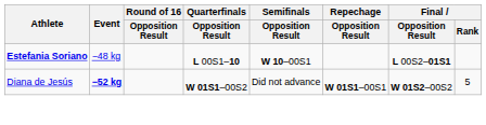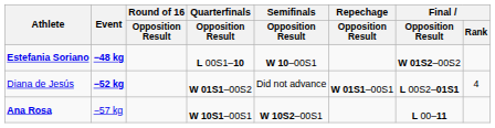 <table class="wikitable" style="font-size:90%">
 <tr>
 <th rowspan=2>Athlete</th>
 <th rowspan=2>Event</th>
 <th>Round of 16</th>
 <th>Quarterfinals</th>
 <th>Semifinals</th>
 <th>Repechage</th>
 <th colspan=2>Final / </th>
 </tr>
 <tr style="font-size:95%">
 <th>Opposition<br>Result</th>
 <th>Opposition<br>Result</th>
 <th>Opposition<br>Result</th>
 <th>Opposition<br>Result</th>
 <th>Opposition<br>Result</th>
 <th>Rank</th>
 </tr>
 <tr align=center>
 <td align=left><strong><a href='#'>Estefania Soriano</a></strong></td>
-<td align=left><a href='#'>−48 kg</a></td>
+<td align=left><strong><a href='#'>−48 kg</a></strong></td>
 <td></td>
 <td><br><strong>L</strong> 00S1–<strong>10</strong></td>
 <td><br><strong>W</strong> <strong>10</strong>–00S1</td>
 <td></td>
-<td><br><strong>L</strong> 00S2–<strong>01S1</strong></td>
+<td><br><strong>W</strong> <strong>01S2</strong>–00S2</td>
 <td></td>
 </tr>
 <tr align=center>
 <td align=left><a href='#'>Diana de Jesús</a></td>
 <td align=left><strong><a href='#'>−52 kg</a></strong></td>
 <td></td>
 <td><br><strong>W</strong> <strong>01S1</strong>–00S2</td>
 <td>Did not advance</td>
 <td><br><strong>W</strong> <strong>01S1</strong>–00S1</td>
-<td><br><strong>W</strong> <strong>01S2</strong>–00S2</td>
-<td>5</td>
+<td><br><strong>L</strong> 00S2–<strong>01S1</strong></td>
+<td>4</td>
+</tr>
+<tr align=center>
+<td align=left><strong><a href='#'>Ana Rosa</a></strong></td>
+<td align=left><a href='#'>−57 kg</a></td>
+<td></td>
+<td><br><strong>W</strong> <strong>10S1</strong>–00S1</td>
+<td><br><strong>W</strong> <strong>10S2</strong>–00S1</td>
+<td></td>
+<td><br><strong>L</strong> 00–<strong>11</strong></td>
+<td></td>
 </tr>
 </table>
